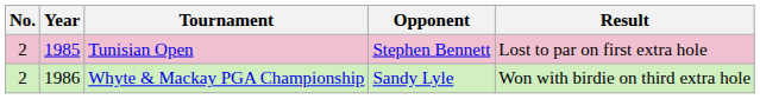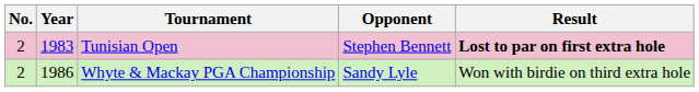 <table class="wikitable" style="font-size:95%;">
 <tr>
 <th>No.</th>
 <th>Year</th>
 <th>Tournament</th>
 <th>Opponent</th>
 <th>Result</th>
 </tr>
 <tr style="background:#F2C1D1;">
 <td align=center>2</td>
-<td><a href='#'>1985</a></td>
+<td><a href='#'>1983</a></td>
 <td><a href='#'>Tunisian Open</a></td>
 <td> <a href='#'>Stephen Bennett</a></td>
-<td>Lost to par on first extra hole</td>
+<td><strong>Lost to par on first extra hole</strong></td>
 </tr>
 <tr style="background:#D0F0C0;">
 <td align=center>2</td>
 <td>1986</td>
 <td><a href='#'>Whyte & Mackay PGA Championship</a></td>
 <td> <a href='#'>Sandy Lyle</a></td>
 <td>Won with birdie on third extra hole</td>
 </tr>
 </table>
